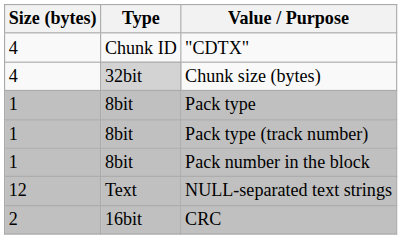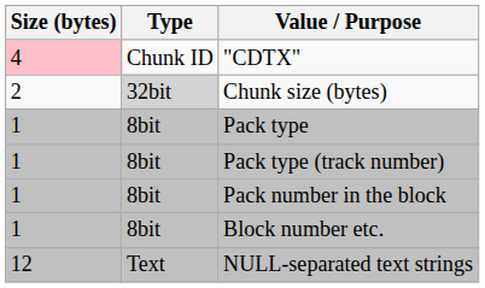 <table class="wikitable">
 <tr>
 <th>Size (bytes)</th>
 <th>Type</th>
 <th>Value / Purpose</th>
 </tr>
 <tr>
-<td>4</td>
+<td style="background: pink;">4</td>
 <td>Chunk ID</td>
 <td>"CDTX"</td>
 </tr>
 <tr>
-<td>4</td>
+<td>2</td>
 <td style="background: lightgrey;">32bit</td>
 <td>Chunk size (bytes)</td>
 </tr>
 <tr style="background:silver">
 <td>1</td>
 <td>8bit</td>
 <td>Pack type</td>
 </tr>
 <tr style="background:silver">
 <td>1</td>
 <td>8bit</td>
 <td>Pack type (track number)</td>
 </tr>
 <tr style="background:silver">
 <td>1</td>
 <td>8bit</td>
 <td>Pack number in the block</td>
 </tr>
 <tr style="background:silver">
+<td>1</td>
+<td>8bit</td>
+<td>Block number etc.</td>
+</tr>
+<tr style="background:silver">
 <td>12</td>
 <td>Text</td>
 <td>NULL-separated text strings</td>
 </tr>
-<tr style="background:silver">
-<td>2</td>
-<td>16bit</td>
-<td>CRC</td>
-</tr>
 </table>
